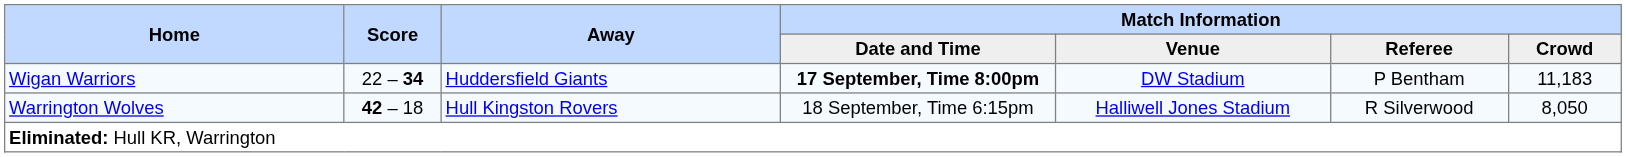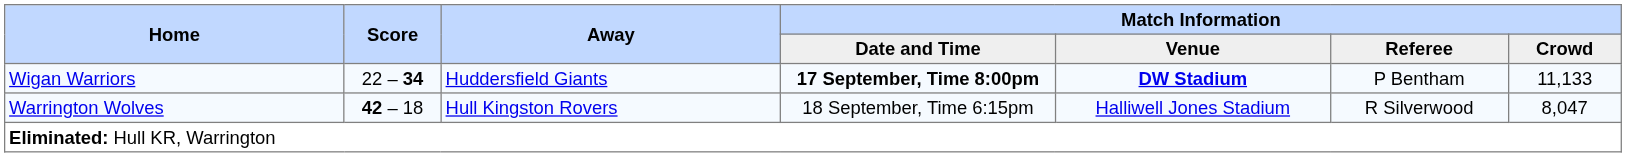 <table border=1 style="border-collapse:collapse; font-size:90%;" cellpadding=3 cellspacing=0 width=100%>
 <tr bgcolor=#C1D8FF>
 <th rowspan=2 width=21%>Home</th>
 <th rowspan=2 width=6%>Score</th>
 <th rowspan=2 width=21%>Away</th>
 <th colspan=6>Match Information</th>
 </tr>
 <tr bgcolor=#EFEFEF>
 <th width=17%>Date and Time</th>
 <th width=17%>Venue</th>
 <th width=11%>Referee</th>
 <th width=7%>Crowd</th>
 </tr>
 <tr align=center bgcolor=#F5FAFF>
 <td align=left> <a href='#'>Wigan Warriors</a></td>
 <td>22 – <strong>34</strong></td>
 <td align=left> <a href='#'>Huddersfield Giants</a></td>
 <td><strong>17 September, Time 8:00pm</strong></td>
-<td><a href='#'>DW Stadium</a></td>
+<td><strong><a href='#'>DW Stadium</a></strong></td>
 <td>P Bentham</td>
-<td>11,183</td>
+<td>11,133</td>
 </tr>
 <tr align=center bgcolor=#F5FAFF>
 <td align=left> <a href='#'>Warrington Wolves</a></td>
 <td><strong>42</strong> – 18</td>
 <td align=left> <a href='#'>Hull Kingston Rovers</a></td>
 <td>18 September, Time 6:15pm</td>
 <td><a href='#'>Halliwell Jones Stadium</a></td>
 <td>R Silverwood</td>
-<td>8,050</td>
+<td>8,047</td>
 </tr>
 <tr>
 <td colspan="7" align="left"><strong>Eliminated:</strong> Hull KR, Warrington</td>
 </tr>
 </table>
